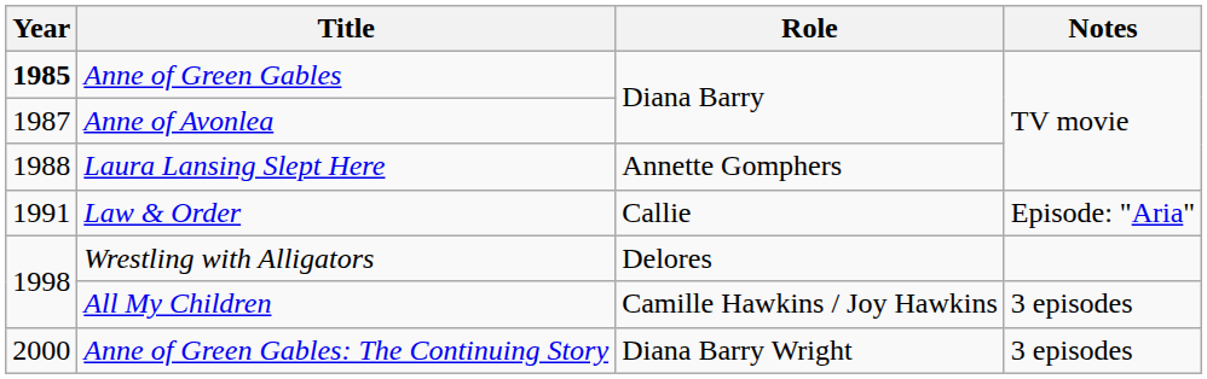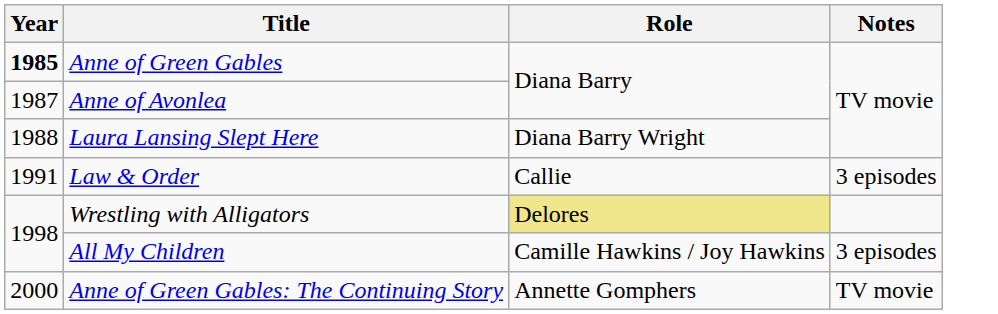 <table class="wikitable sortable">
 <tr>
 <th>Year</th>
 <th>Title</th>
 <th>Role</th>
 <th class="unsortable">Notes</th>
 </tr>
 <tr>
 <td><strong>1985</strong></td>
 <td><em><a href='#'>Anne of Green Gables</a></em></td>
 <td rowspan=2>Diana Barry</td>
 <td rowspan=3>TV movie</td>
 </tr>
 <tr>
 <td>1987</td>
 <td><em><a href='#'>Anne of Avonlea</a></em></td>
 </tr>
 <tr>
 <td>1988</td>
 <td><em><a href='#'>Laura Lansing Slept Here</a></em></td>
-<td>Annette Gomphers</td>
+<td>Diana Barry Wright</td>
 </tr>
 <tr>
 <td>1991</td>
 <td><em><a href='#'>Law & Order</a></em></td>
 <td>Callie</td>
-<td>Episode: "<a href='#'>Aria</a>"</td>
+<td>3 episodes</td>
 </tr>
 <tr>
 <td rowspan=2>1998</td>
 <td><em>Wrestling with Alligators</em></td>
-<td>Delores</td>
+<td style="background: khaki;">Delores</td>
 <td></td>
 </tr>
 <tr>
 <td><em><a href='#'>All My Children</a></em></td>
 <td>Camille Hawkins / Joy Hawkins</td>
 <td>3 episodes</td>
 </tr>
 <tr>
 <td>2000</td>
 <td><em><a href='#'>Anne of Green Gables: The Continuing Story</a></em></td>
-<td>Diana Barry Wright</td>
-<td>3 episodes</td>
+<td>Annette Gomphers</td>
+<td>TV movie</td>
 </tr>
 </table>
